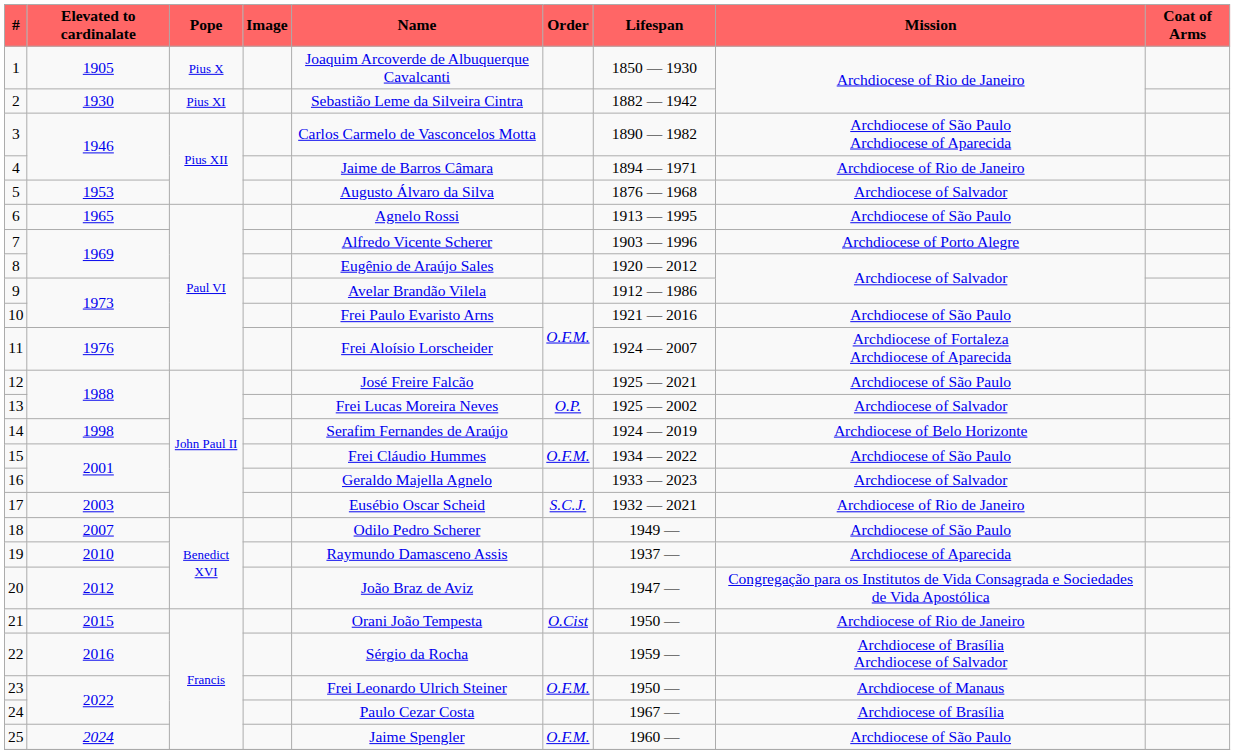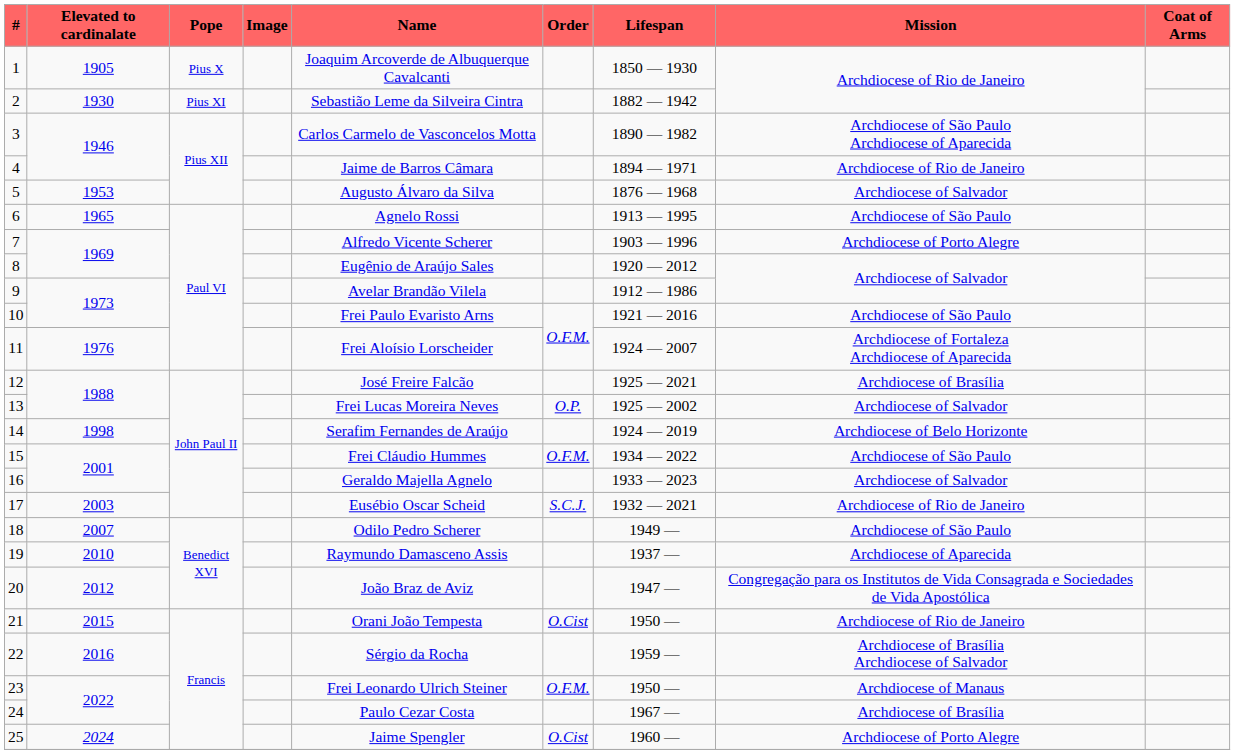 <table class="wikitable unsortable" style="text-align: center;" width=100%>
 <tr>
 <th style="background: #f66">#</th>
 <th style="background: #f66">Elevated to cardinalate</th>
 <th style="background: #f66">Pope</th>
 <th style="background: #f66">Image</th>
 <th style="background: #f66">Name</th>
 <th style="background: #f66">Order</th>
 <th style="width: 10%; background: #f66">Lifespan</th>
 <th style="background: #f66">Mission</th>
 <th style="background: #f66">Coat of Arms</th>
 </tr>
 <tr>
 <td>1</td>
 <td><a href='#'>1905</a></td>
 <td><small><a href='#'>Pius X</a></small></td>
 <td></td>
 <td><a href='#'>Joaquim Arcoverde de Albuquerque Cavalcanti</a></td>
 <td></td>
 <td>1850 — 1930</td>
 <td rowspan="2"><a href='#'>Archdiocese of Rio de Janeiro</a></td>
 <td></td>
 </tr>
 <tr>
 <td>2</td>
 <td><a href='#'>1930</a></td>
 <td><small><a href='#'>Pius XI</a></small></td>
 <td></td>
 <td><a href='#'>Sebastião Leme da Silveira Cintra</a></td>
 <td></td>
 <td>1882 — 1942</td>
 <td></td>
 </tr>
 <tr>
 <td>3</td>
 <td rowspan="2"><a href='#'>1946</a></td>
 <td rowspan="3"><small><a href='#'>Pius XII</a></small></td>
 <td></td>
 <td><a href='#'>Carlos Carmelo de Vasconcelos Motta</a></td>
 <td></td>
 <td>1890 — 1982</td>
 <td><a href='#'>Archdiocese of São Paulo</a><br><a href='#'>Archdiocese of Aparecida</a></td>
 <td></td>
 </tr>
 <tr>
 <td>4</td>
 <td></td>
 <td><a href='#'>Jaime de Barros Câmara</a></td>
 <td></td>
 <td>1894 — 1971</td>
 <td><a href='#'>Archdiocese of Rio de Janeiro</a></td>
 <td></td>
 </tr>
 <tr>
 <td>5</td>
 <td><a href='#'>1953</a></td>
 <td></td>
 <td><a href='#'>Augusto Álvaro da Silva</a></td>
 <td></td>
 <td>1876 — 1968</td>
 <td><a href='#'>Archdiocese of Salvador</a></td>
 <td></td>
 </tr>
 <tr>
 <td>6</td>
 <td><a href='#'>1965</a></td>
 <td rowspan="6"><small><a href='#'>Paul VI</a></small></td>
 <td></td>
 <td><a href='#'>Agnelo Rossi</a></td>
 <td></td>
 <td>1913 — 1995</td>
 <td><a href='#'>Archdiocese of São Paulo</a></td>
 <td></td>
 </tr>
 <tr>
 <td>7</td>
 <td rowspan="2"><a href='#'>1969</a></td>
 <td></td>
 <td><a href='#'>Alfredo Vicente Scherer</a></td>
 <td></td>
 <td>1903 — 1996</td>
 <td><a href='#'>Archdiocese of Porto Alegre</a></td>
 <td></td>
 </tr>
 <tr>
 <td>8</td>
 <td></td>
 <td><a href='#'>Eugênio de Araújo Sales</a></td>
 <td></td>
 <td>1920 — 2012</td>
 <td rowspan="2"><a href='#'>Archdiocese of Salvador</a></td>
 <td></td>
 </tr>
 <tr>
 <td>9</td>
 <td rowspan="2" style="text-align: center;"><a href='#'>1973</a></td>
 <td></td>
 <td><a href='#'>Avelar Brandão Vilela</a></td>
 <td></td>
 <td>1912 — 1986</td>
 <td></td>
 </tr>
 <tr>
 <td>10</td>
 <td></td>
 <td><a href='#'>Frei Paulo Evaristo Arns</a></td>
 <td rowspan="2"><em><a href='#'>O.F.M.</a></em></td>
 <td>1921 — 2016</td>
 <td><a href='#'>Archdiocese of São Paulo</a></td>
 <td></td>
 </tr>
 <tr>
 <td>11</td>
 <td><a href='#'>1976</a></td>
 <td></td>
 <td><a href='#'>Frei Aloísio Lorscheider</a></td>
 <td>1924 — 2007</td>
 <td><a href='#'>Archdiocese of Fortaleza</a><br><a href='#'>Archdiocese of Aparecida</a></td>
 <td></td>
 </tr>
 <tr>
 <td>12</td>
 <td rowspan="2"><a href='#'>1988</a></td>
 <td rowspan="6"><small><a href='#'>John Paul II</a></small></td>
 <td></td>
 <td><a href='#'>José Freire Falcão</a></td>
 <td></td>
 <td>1925 — 2021</td>
-<td><a href='#'>Archdiocese of São Paulo</a></td>
+<td><a href='#'>Archdiocese of Brasília</a></td>
 <td></td>
 </tr>
 <tr>
 <td>13</td>
 <td></td>
 <td><a href='#'>Frei Lucas Moreira Neves</a></td>
 <td><em><a href='#'>O.P.</a></em></td>
 <td>1925 — 2002</td>
 <td><a href='#'>Archdiocese of Salvador</a></td>
 <td></td>
 </tr>
 <tr>
 <td>14</td>
 <td><a href='#'>1998</a></td>
 <td></td>
 <td><a href='#'>Serafim Fernandes de Araújo</a></td>
 <td></td>
 <td>1924 — 2019</td>
 <td><a href='#'>Archdiocese of Belo Horizonte</a></td>
 <td></td>
 </tr>
 <tr>
 <td>15</td>
 <td rowspan="2"><a href='#'>2001</a></td>
 <td></td>
 <td><a href='#'>Frei Cláudio Hummes</a></td>
 <td><em><a href='#'>O.F.M.</a></em></td>
 <td>1934 — 2022</td>
 <td><a href='#'>Archdiocese of São Paulo</a></td>
 <td></td>
 </tr>
 <tr>
 <td>16</td>
 <td></td>
 <td><a href='#'>Geraldo Majella Agnelo</a></td>
 <td></td>
 <td>1933 — 2023</td>
 <td><a href='#'>Archdiocese of Salvador</a></td>
 <td></td>
 </tr>
 <tr>
 <td>17</td>
 <td><a href='#'>2003</a></td>
 <td></td>
 <td><a href='#'>Eusébio Oscar Scheid</a></td>
 <td><em><a href='#'>S.C.J.</a></em></td>
 <td>1932 — 2021</td>
 <td><a href='#'>Archdiocese of Rio de Janeiro</a></td>
 <td></td>
 </tr>
 <tr>
 <td>18</td>
 <td><a href='#'>2007</a></td>
 <td rowspan="3"><small><a href='#'>Benedict XVI</a></small></td>
 <td></td>
 <td><a href='#'>Odilo Pedro Scherer</a></td>
 <td></td>
 <td>1949 —</td>
 <td><a href='#'>Archdiocese of São Paulo</a></td>
 <td></td>
 </tr>
 <tr>
 <td>19</td>
 <td><a href='#'>2010</a></td>
 <td></td>
 <td><a href='#'>Raymundo Damasceno Assis</a></td>
 <td></td>
 <td>1937 —</td>
 <td><a href='#'>Archdiocese of Aparecida</a></td>
 <td></td>
 </tr>
 <tr>
 <td>20</td>
 <td><a href='#'>2012</a></td>
 <td></td>
 <td><a href='#'>João Braz de Aviz</a></td>
 <td></td>
 <td>1947 —</td>
 <td><a href='#'>Congregação para os Institutos de Vida Consagrada e Sociedades de Vida Apostólica</a></td>
 <td></td>
 </tr>
 <tr>
 <td>21</td>
 <td><a href='#'>2015</a></td>
 <td rowspan="5"><small><a href='#'>Francis</a></small></td>
 <td></td>
 <td><a href='#'>Orani João Tempesta</a></td>
 <td><em><a href='#'>O.Cist</a></em></td>
 <td>1950 —</td>
 <td><a href='#'>Archdiocese of Rio de Janeiro</a></td>
 <td></td>
 </tr>
 <tr>
 <td>22</td>
 <td><a href='#'>2016</a></td>
 <td></td>
 <td><a href='#'>Sérgio da Rocha</a></td>
 <td></td>
 <td>1959 —</td>
 <td><a href='#'>Archdiocese of Brasília</a><br><a href='#'>Archdiocese of Salvador</a></td>
 <td></td>
 </tr>
 <tr>
 <td>23</td>
 <td rowspan="2"><a href='#'>2022</a></td>
 <td></td>
 <td><a href='#'>Frei Leonardo Ulrich Steiner</a></td>
 <td><em><a href='#'>O.F.M.</a></em></td>
 <td>1950 —</td>
 <td><a href='#'>Archdiocese of Manaus</a></td>
 <td></td>
 </tr>
 <tr>
 <td>24</td>
 <td></td>
 <td><a href='#'>Paulo Cezar Costa</a></td>
 <td></td>
 <td>1967 —</td>
 <td><a href='#'>Archdiocese of Brasília</a></td>
 <td></td>
 </tr>
 <tr>
 <td>25</td>
 <td><em><a href='#'>2024</a></em></td>
 <td></td>
 <td><a href='#'>Jaime Spengler</a></td>
-<td><em><a href='#'>O.F.M.</a></em></td>
+<td><em><a href='#'>O.Cist</a></em></td>
 <td>1960 —</td>
-<td><a href='#'>Archdiocese of São Paulo</a></td>
+<td><a href='#'>Archdiocese of Porto Alegre</a></td>
 <td></td>
 </tr>
 <tr>
 </tr>
 </table>
